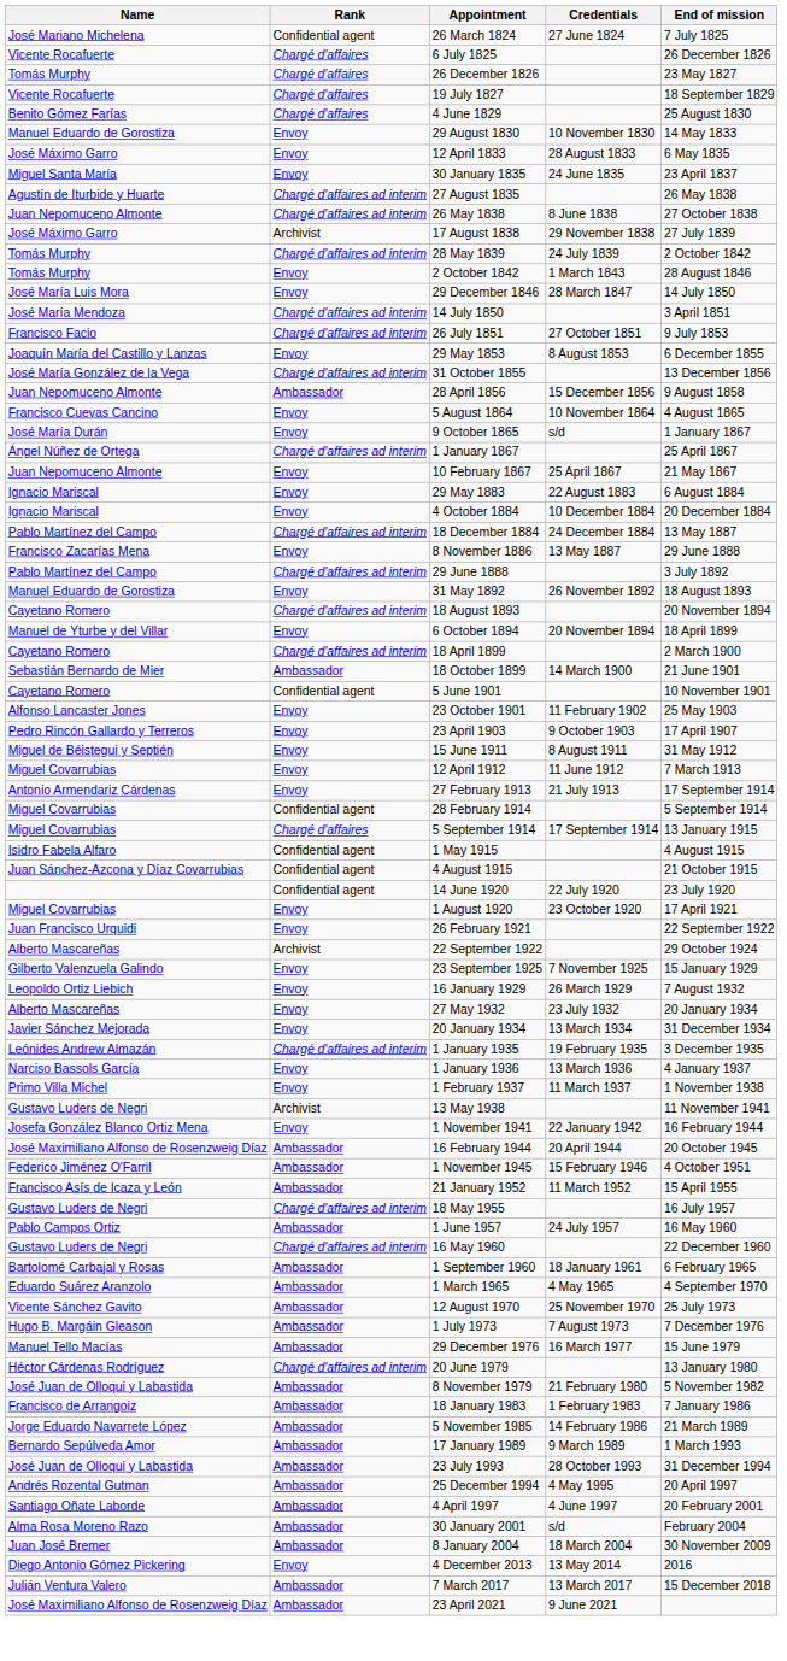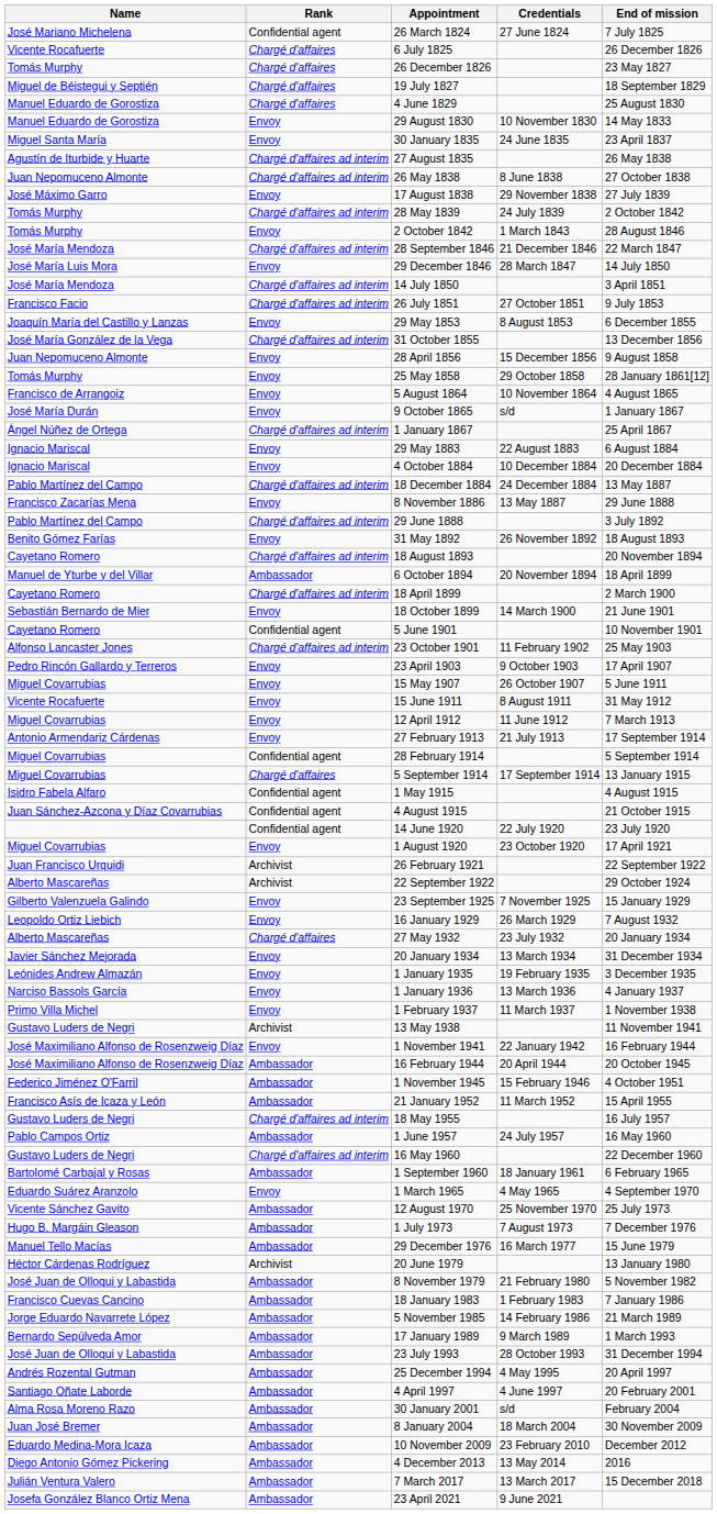 <table class="wikitable">
 <tr>
 <th>Name</th>
 <th>Rank</th>
 <th>Appointment</th>
 <th>Credentials</th>
 <th>End of mission</th>
 </tr>
 <tr>
 <td><a href='#'>José Mariano Michelena</a></td>
 <td>Confidential agent</td>
 <td>26 March 1824</td>
 <td>27 June 1824</td>
 <td>7 July 1825</td>
 </tr>
 <tr>
 <td><a href='#'>Vicente Rocafuerte</a></td>
 <td><em><a href='#'>Chargé d'affaires</a></em></td>
 <td>6 July 1825</td>
 <td></td>
 <td>26 December 1826</td>
 </tr>
 <tr>
 <td><a href='#'>Tomás Murphy</a></td>
 <td><em><a href='#'>Chargé d'affaires</a></em></td>
 <td>26 December 1826</td>
 <td></td>
 <td>23 May 1827</td>
 </tr>
 <tr>
-<td><a href='#'>Vicente Rocafuerte</a></td>
+<td><a href='#'>Miguel de Béistegui y Septién</a></td>
 <td><em><a href='#'>Chargé d'affaires</a></em></td>
 <td>19 July 1827</td>
 <td></td>
 <td>18 September 1829</td>
 </tr>
 <tr>
-<td><a href='#'>Benito Gómez Farías</a></td>
+<td><a href='#'>Manuel Eduardo de Gorostiza</a></td>
 <td><em><a href='#'>Chargé d'affaires</a></em></td>
 <td>4 June 1829</td>
 <td></td>
 <td>25 August 1830</td>
 </tr>
 <tr>
 <td><a href='#'>Manuel Eduardo de Gorostiza</a></td>
 <td><a href='#'>Envoy</a></td>
 <td>29 August 1830</td>
 <td>10 November 1830</td>
 <td>14 May 1833</td>
-</tr>
-<tr>
-<td><a href='#'>José Máximo Garro</a></td>
-<td><a href='#'>Envoy</a></td>
-<td>12 April 1833</td>
-<td>28 August 1833</td>
-<td>6 May 1835</td>
 </tr>
 <tr>
 <td><a href='#'>Miguel Santa María</a></td>
 <td><a href='#'>Envoy</a></td>
 <td>30 January 1835</td>
 <td>24 June 1835</td>
 <td>23 April 1837</td>
 </tr>
 <tr>
 <td><a href='#'>Agustín de Iturbide y Huarte</a></td>
 <td><em><a href='#'>Chargé d'affaires ad interim</a></em></td>
 <td>27 August 1835</td>
 <td></td>
 <td>26 May 1838</td>
 </tr>
 <tr>
 <td><a href='#'>Juan Nepomuceno Almonte</a></td>
 <td><em><a href='#'>Chargé d'affaires ad interim</a></em></td>
 <td>26 May 1838</td>
 <td>8 June 1838</td>
 <td>27 October 1838</td>
 </tr>
 <tr>
 <td><a href='#'>José Máximo Garro</a></td>
-<td>Archivist</td>
+<td><a href='#'>Envoy</a></td>
 <td>17 August 1838</td>
 <td>29 November 1838</td>
 <td>27 July 1839</td>
 </tr>
 <tr>
 <td><a href='#'>Tomás Murphy</a></td>
 <td><em><a href='#'>Chargé d'affaires ad interim</a></em></td>
 <td>28 May 1839</td>
 <td>24 July 1839</td>
 <td>2 October 1842</td>
 </tr>
 <tr>
 <td><a href='#'>Tomás Murphy</a></td>
 <td><a href='#'>Envoy</a></td>
 <td>2 October 1842</td>
 <td>1 March 1843</td>
 <td>28 August 1846</td>
+</tr>
+<tr>
+<td><a href='#'>José María Mendoza</a></td>
+<td><em><a href='#'>Chargé d'affaires ad interim</a></em></td>
+<td>28 September 1846</td>
+<td>21 December 1846</td>
+<td>22 March 1847</td>
 </tr>
 <tr>
 <td><a href='#'>José María Luis Mora</a></td>
 <td><a href='#'>Envoy</a></td>
 <td>29 December 1846</td>
 <td>28 March 1847</td>
 <td>14 July 1850</td>
 </tr>
 <tr>
 <td><a href='#'>José María Mendoza</a></td>
 <td><em><a href='#'>Chargé d'affaires ad interim</a></em></td>
 <td>14 July 1850</td>
 <td></td>
 <td>3 April 1851</td>
 </tr>
 <tr>
 <td><a href='#'>Francisco Facio</a></td>
 <td><em><a href='#'>Chargé d'affaires ad interim</a></em></td>
 <td>26 July 1851</td>
 <td>27 October 1851</td>
 <td>9 July 1853</td>
 </tr>
 <tr>
 <td><a href='#'>Joaquín María del Castillo y Lanzas</a></td>
 <td><a href='#'>Envoy</a></td>
 <td>29 May 1853</td>
 <td>8 August 1853</td>
 <td>6 December 1855</td>
 </tr>
 <tr>
 <td><a href='#'>José María González de la Vega</a></td>
 <td><em><a href='#'>Chargé d'affaires ad interim</a></em></td>
 <td>31 October 1855</td>
 <td></td>
 <td>13 December 1856</td>
 </tr>
 <tr>
 <td><a href='#'>Juan Nepomuceno Almonte</a></td>
-<td><a href='#'>Ambassador</a></td>
+<td><a href='#'>Envoy</a></td>
 <td>28 April 1856</td>
 <td>15 December 1856</td>
 <td>9 August 1858</td>
 </tr>
 <tr>
-<td><a href='#'>Francisco Cuevas Cancino</a></td>
+<td><a href='#'>Tomás Murphy</a></td>
+<td><a href='#'>Envoy</a></td>
+<td>25 May 1858</td>
+<td>29 October 1858</td>
+<td>28 January 1861[12]</td>
+</tr>
+<tr>
+<td><a href='#'>Francisco de Arrangoiz</a></td>
 <td><a href='#'>Envoy</a></td>
 <td>5 August 1864</td>
 <td>10 November 1864</td>
 <td>4 August 1865</td>
 </tr>
 <tr>
 <td><a href='#'>José María Durán</a></td>
 <td><a href='#'>Envoy</a></td>
 <td>9 October 1865</td>
 <td>s/d</td>
 <td>1 January 1867</td>
 </tr>
 <tr>
 <td><a href='#'>Ángel Núñez de Ortega</a></td>
 <td><em><a href='#'>Chargé d'affaires ad interim</a></em></td>
 <td>1 January 1867</td>
 <td></td>
 <td>25 April 1867</td>
-</tr>
-<tr>
-<td><a href='#'>Juan Nepomuceno Almonte</a></td>
-<td><a href='#'>Envoy</a></td>
-<td>10 February 1867</td>
-<td>25 April 1867</td>
-<td>21 May 1867</td>
 </tr>
 <tr>
 <td><a href='#'>Ignacio Mariscal</a></td>
 <td><a href='#'>Envoy</a></td>
 <td>29 May 1883</td>
 <td>22 August 1883</td>
 <td>6 August 1884</td>
 </tr>
 <tr>
 <td><a href='#'>Ignacio Mariscal</a></td>
 <td><a href='#'>Envoy</a></td>
 <td>4 October 1884</td>
 <td>10 December 1884</td>
 <td>20 December 1884</td>
 </tr>
 <tr>
 <td><a href='#'>Pablo Martínez del Campo</a></td>
 <td><em><a href='#'>Chargé d'affaires ad interim</a></em></td>
 <td>18 December 1884</td>
 <td>24 December 1884</td>
 <td>13 May 1887</td>
 </tr>
 <tr>
 <td><a href='#'>Francisco Zacarías Mena</a></td>
 <td><a href='#'>Envoy</a></td>
 <td>8 November 1886</td>
 <td>13 May 1887</td>
 <td>29 June 1888</td>
 </tr>
 <tr>
 <td><a href='#'>Pablo Martínez del Campo</a></td>
 <td><em><a href='#'>Chargé d'affaires ad interim</a></em></td>
 <td>29 June 1888</td>
 <td></td>
 <td>3 July 1892</td>
 </tr>
 <tr>
-<td><a href='#'>Manuel Eduardo de Gorostiza</a></td>
+<td><a href='#'>Benito Gómez Farías</a></td>
 <td><a href='#'>Envoy</a></td>
 <td>31 May 1892</td>
 <td>26 November 1892</td>
 <td>18 August 1893</td>
 </tr>
 <tr>
 <td><a href='#'>Cayetano Romero</a></td>
 <td><em><a href='#'>Chargé d'affaires ad interim</a></em></td>
 <td>18 August 1893</td>
 <td></td>
 <td>20 November 1894</td>
 </tr>
 <tr>
 <td><a href='#'>Manuel de Yturbe y del Villar</a></td>
-<td><a href='#'>Envoy</a></td>
+<td><a href='#'>Ambassador</a></td>
 <td>6 October 1894</td>
 <td>20 November 1894</td>
 <td>18 April 1899</td>
 </tr>
 <tr>
 <td><a href='#'>Cayetano Romero</a></td>
 <td><em><a href='#'>Chargé d'affaires ad interim</a></em></td>
 <td>18 April 1899</td>
 <td></td>
 <td>2 March 1900</td>
 </tr>
 <tr>
 <td><a href='#'>Sebastián Bernardo de Mier</a></td>
-<td><a href='#'>Ambassador</a></td>
+<td><a href='#'>Envoy</a></td>
 <td>18 October 1899</td>
 <td>14 March 1900</td>
 <td>21 June 1901</td>
 </tr>
 <tr>
 <td><a href='#'>Cayetano Romero</a></td>
 <td>Confidential agent</td>
 <td>5 June 1901</td>
 <td></td>
 <td>10 November 1901</td>
 </tr>
 <tr>
 <td><a href='#'>Alfonso Lancaster Jones</a></td>
-<td><a href='#'>Envoy</a></td>
+<td><em><a href='#'>Chargé d'affaires ad interim</a></em></td>
 <td>23 October 1901</td>
 <td>11 February 1902</td>
 <td>25 May 1903</td>
 </tr>
 <tr>
 <td><a href='#'>Pedro Rincón Gallardo y Terreros</a></td>
 <td><a href='#'>Envoy</a></td>
 <td>23 April 1903</td>
 <td>9 October 1903</td>
 <td>17 April 1907</td>
 </tr>
 <tr>
-<td><a href='#'>Miguel de Béistegui y Septién</a></td>
+<td><a href='#'>Miguel Covarrubias</a></td>
+<td><a href='#'>Envoy</a></td>
+<td>15 May 1907</td>
+<td>26 October 1907</td>
+<td>5 June 1911</td>
+</tr>
+<tr>
+<td><a href='#'>Vicente Rocafuerte</a></td>
 <td><a href='#'>Envoy</a></td>
 <td>15 June 1911</td>
 <td>8 August 1911</td>
 <td>31 May 1912</td>
 </tr>
 <tr>
 <td><a href='#'>Miguel Covarrubias</a></td>
 <td><a href='#'>Envoy</a></td>
 <td>12 April 1912</td>
 <td>11 June 1912</td>
 <td>7 March 1913</td>
 </tr>
 <tr>
 <td><a href='#'>Antonio Armendariz Cárdenas</a></td>
 <td><a href='#'>Envoy</a></td>
 <td>27 February 1913</td>
 <td>21 July 1913</td>
 <td>17 September 1914</td>
 </tr>
 <tr>
 <td><a href='#'>Miguel Covarrubias</a></td>
 <td>Confidential agent</td>
 <td>28 February 1914</td>
 <td></td>
 <td>5 September 1914</td>
 </tr>
 <tr>
 <td><a href='#'>Miguel Covarrubias</a></td>
 <td><em><a href='#'>Chargé d'affaires</a></em></td>
 <td>5 September 1914</td>
 <td>17 September 1914</td>
 <td>13 January 1915</td>
 </tr>
 <tr>
 <td><a href='#'>Isidro Fabela Alfaro</a></td>
 <td>Confidential agent</td>
 <td>1 May 1915</td>
 <td></td>
 <td>4 August 1915</td>
 </tr>
 <tr>
 <td><a href='#'>Juan Sánchez-Azcona y Díaz Covarrubias</a></td>
 <td>Confidential agent</td>
 <td>4 August 1915</td>
 <td></td>
 <td>21 October 1915</td>
 </tr>
 <tr>
 <td></td>
 <td>Confidential agent</td>
 <td>14 June 1920</td>
 <td>22 July 1920</td>
 <td>23 July 1920</td>
 </tr>
 <tr>
 <td><a href='#'>Miguel Covarrubias</a></td>
 <td><a href='#'>Envoy</a></td>
 <td>1 August 1920</td>
 <td>23 October 1920</td>
 <td>17 April 1921</td>
 </tr>
 <tr>
 <td><a href='#'>Juan Francisco Urquidi</a></td>
-<td><a href='#'>Envoy</a></td>
+<td>Archivist</td>
 <td>26 February 1921</td>
 <td></td>
 <td>22 September 1922</td>
 </tr>
 <tr>
 <td><a href='#'>Alberto Mascareñas</a></td>
 <td>Archivist</td>
 <td>22 September 1922</td>
 <td></td>
 <td>29 October 1924</td>
 </tr>
 <tr>
 <td><a href='#'>Gilberto Valenzuela Galindo</a></td>
 <td><a href='#'>Envoy</a></td>
 <td>23 September 1925</td>
 <td>7 November 1925</td>
 <td>15 January 1929</td>
 </tr>
 <tr>
 <td><a href='#'>Leopoldo Ortiz Liebich</a></td>
 <td><a href='#'>Envoy</a></td>
 <td>16 January 1929</td>
 <td>26 March 1929</td>
 <td>7 August 1932</td>
 </tr>
 <tr>
 <td><a href='#'>Alberto Mascareñas</a></td>
-<td><a href='#'>Envoy</a></td>
+<td><em><a href='#'>Chargé d'affaires</a></em></td>
 <td>27 May 1932</td>
 <td>23 July 1932</td>
 <td>20 January 1934</td>
 </tr>
 <tr>
 <td><a href='#'>Javier Sánchez Mejorada</a></td>
 <td><a href='#'>Envoy</a></td>
 <td>20 January 1934</td>
 <td>13 March 1934</td>
 <td>31 December 1934</td>
 </tr>
 <tr>
 <td><a href='#'>Leónides Andrew Almazán</a></td>
-<td><em><a href='#'>Chargé d'affaires ad interim</a></em></td>
+<td><a href='#'>Envoy</a></td>
 <td>1 January 1935</td>
 <td>19 February 1935</td>
 <td>3 December 1935</td>
 </tr>
 <tr>
 <td><a href='#'>Narciso Bassols García</a></td>
 <td><a href='#'>Envoy</a></td>
 <td>1 January 1936</td>
 <td>13 March 1936</td>
 <td>4 January 1937</td>
 </tr>
 <tr>
 <td><a href='#'>Primo Villa Michel</a></td>
 <td><a href='#'>Envoy</a></td>
 <td>1 February 1937</td>
 <td>11 March 1937</td>
 <td>1 November 1938</td>
 </tr>
 <tr>
 <td><a href='#'>Gustavo Luders de Negri</a></td>
 <td>Archivist</td>
 <td>13 May 1938</td>
 <td></td>
 <td>11 November 1941</td>
 </tr>
 <tr>
-<td><a href='#'>Josefa González Blanco Ortiz Mena</a></td>
+<td><a href='#'>José Maximiliano Alfonso de Rosenzweig Díaz</a></td>
 <td><a href='#'>Envoy</a></td>
 <td>1 November 1941</td>
 <td>22 January 1942</td>
 <td>16 February 1944</td>
 </tr>
 <tr>
 <td><a href='#'>José Maximiliano Alfonso de Rosenzweig Díaz</a></td>
 <td><a href='#'>Ambassador</a></td>
 <td>16 February 1944</td>
 <td>20 April 1944</td>
 <td>20 October 1945</td>
 </tr>
 <tr>
 <td><a href='#'>Federico Jiménez O'Farril</a></td>
 <td><a href='#'>Ambassador</a></td>
 <td>1 November 1945</td>
 <td>15 February 1946</td>
 <td>4 October 1951</td>
 </tr>
 <tr>
 <td><a href='#'>Francisco Asís de Icaza y León</a></td>
 <td><a href='#'>Ambassador</a></td>
 <td>21 January 1952</td>
 <td>11 March 1952</td>
 <td>15 April 1955</td>
 </tr>
 <tr>
 <td><a href='#'>Gustavo Luders de Negri</a></td>
 <td><em><a href='#'>Chargé d'affaires ad interim</a></em></td>
 <td>18 May 1955</td>
 <td></td>
 <td>16 July 1957</td>
 </tr>
 <tr>
 <td><a href='#'>Pablo Campos Ortiz</a></td>
 <td><a href='#'>Ambassador</a></td>
 <td>1 June 1957</td>
 <td>24 July 1957</td>
 <td>16 May 1960</td>
 </tr>
 <tr>
 <td><a href='#'>Gustavo Luders de Negri</a></td>
 <td><em><a href='#'>Chargé d'affaires ad interim</a></em></td>
 <td>16 May 1960</td>
 <td></td>
 <td>22 December 1960</td>
 </tr>
 <tr>
 <td><a href='#'>Bartolomé Carbajal y Rosas</a></td>
 <td><a href='#'>Ambassador</a></td>
 <td>1 September 1960</td>
 <td>18 January 1961</td>
 <td>6 February 1965</td>
 </tr>
 <tr>
 <td><a href='#'>Eduardo Suárez Aranzolo</a></td>
-<td><a href='#'>Ambassador</a></td>
+<td><a href='#'>Envoy</a></td>
 <td>1 March 1965</td>
 <td>4 May 1965</td>
 <td>4 September 1970</td>
 </tr>
 <tr>
 <td><a href='#'>Vicente Sánchez Gavito</a></td>
 <td><a href='#'>Ambassador</a></td>
 <td>12 August 1970</td>
 <td>25 November 1970</td>
 <td>25 July 1973</td>
 </tr>
 <tr>
 <td><a href='#'>Hugo B. Margáin Gleason</a></td>
 <td><a href='#'>Ambassador</a></td>
 <td>1 July 1973</td>
 <td>7 August 1973</td>
 <td>7 December 1976</td>
 </tr>
 <tr>
 <td><a href='#'>Manuel Tello Macías</a></td>
 <td><a href='#'>Ambassador</a></td>
 <td>29 December 1976</td>
 <td>16 March 1977</td>
 <td>15 June 1979</td>
 </tr>
 <tr>
 <td><a href='#'>Héctor Cárdenas Rodríguez</a></td>
-<td><em><a href='#'>Chargé d'affaires ad interim</a></em></td>
+<td>Archivist</td>
 <td>20 June 1979</td>
 <td></td>
 <td>13 January 1980</td>
 </tr>
 <tr>
 <td><a href='#'>José Juan de Olloqui y Labastida</a></td>
 <td><a href='#'>Ambassador</a></td>
 <td>8 November 1979</td>
 <td>21 February 1980</td>
 <td>5 November 1982</td>
 </tr>
 <tr>
-<td><a href='#'>Francisco de Arrangoiz</a></td>
+<td><a href='#'>Francisco Cuevas Cancino</a></td>
 <td><a href='#'>Ambassador</a></td>
 <td>18 January 1983</td>
 <td>1 February 1983</td>
 <td>7 January 1986</td>
 </tr>
 <tr>
 <td><a href='#'>Jorge Eduardo Navarrete López</a></td>
 <td><a href='#'>Ambassador</a></td>
 <td>5 November 1985</td>
 <td>14 February 1986</td>
 <td>21 March 1989</td>
 </tr>
 <tr>
 <td><a href='#'>Bernardo Sepúlveda Amor</a></td>
 <td><a href='#'>Ambassador</a></td>
 <td>17 January 1989</td>
 <td>9 March 1989</td>
 <td>1 March 1993</td>
 </tr>
 <tr>
 <td><a href='#'>José Juan de Olloqui y Labastida</a></td>
 <td><a href='#'>Ambassador</a></td>
 <td>23 July 1993</td>
 <td>28 October 1993</td>
 <td>31 December 1994</td>
 </tr>
 <tr>
 <td><a href='#'>Andrés Rozental Gutman</a></td>
 <td><a href='#'>Ambassador</a></td>
 <td>25 December 1994</td>
 <td>4 May 1995</td>
 <td>20 April 1997</td>
 </tr>
 <tr>
 <td><a href='#'>Santiago Oñate Laborde</a></td>
 <td><a href='#'>Ambassador</a></td>
 <td>4 April 1997</td>
 <td>4 June 1997</td>
 <td>20 February 2001</td>
 </tr>
 <tr>
 <td><a href='#'>Alma Rosa Moreno Razo</a></td>
 <td><a href='#'>Ambassador</a></td>
 <td>30 January 2001</td>
 <td>s/d</td>
 <td>February 2004</td>
 </tr>
 <tr>
 <td><a href='#'>Juan José Bremer</a></td>
 <td><a href='#'>Ambassador</a></td>
 <td>8 January 2004</td>
 <td>18 March 2004</td>
 <td>30 November 2009</td>
 </tr>
 <tr>
+<td><a href='#'>Eduardo Medina-Mora Icaza</a></td>
+<td><a href='#'>Ambassador</a></td>
+<td>10 November 2009</td>
+<td>23 February 2010</td>
+<td>December 2012</td>
+</tr>
+<tr>
 <td><a href='#'>Diego Antonio Gómez Pickering</a></td>
-<td><a href='#'>Envoy</a></td>
+<td><a href='#'>Ambassador</a></td>
 <td>4 December 2013</td>
 <td>13 May 2014</td>
 <td>2016</td>
 </tr>
 <tr>
 <td><a href='#'>Julián Ventura Valero</a></td>
 <td><a href='#'>Ambassador</a></td>
 <td>7 March 2017</td>
 <td>13 March 2017</td>
 <td>15 December 2018</td>
 </tr>
 <tr>
-<td><a href='#'>José Maximiliano Alfonso de Rosenzweig Díaz</a></td>
+<td><a href='#'>Josefa González Blanco Ortiz Mena</a></td>
 <td><a href='#'>Ambassador</a></td>
 <td>23 April 2021</td>
 <td>9 June 2021</td>
 <td></td>
 </tr>
 </table>
